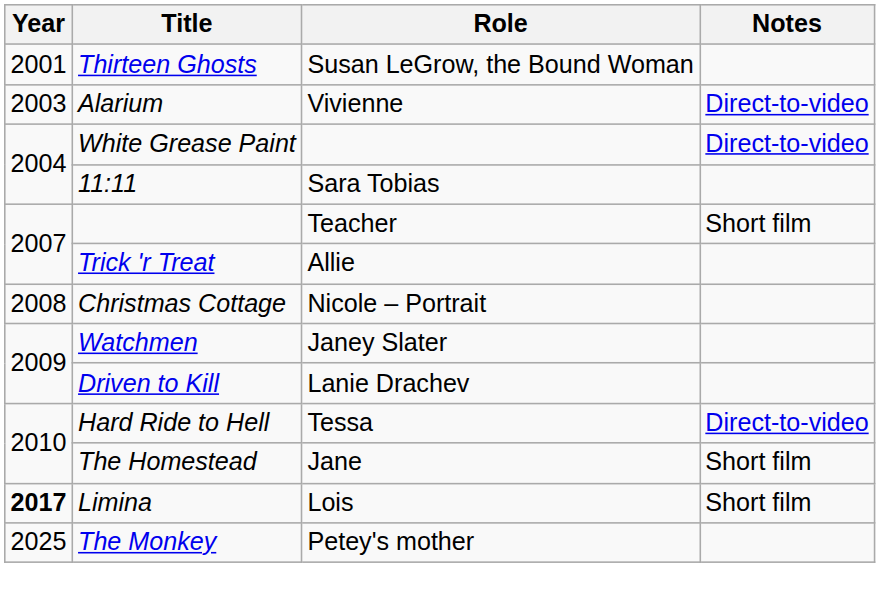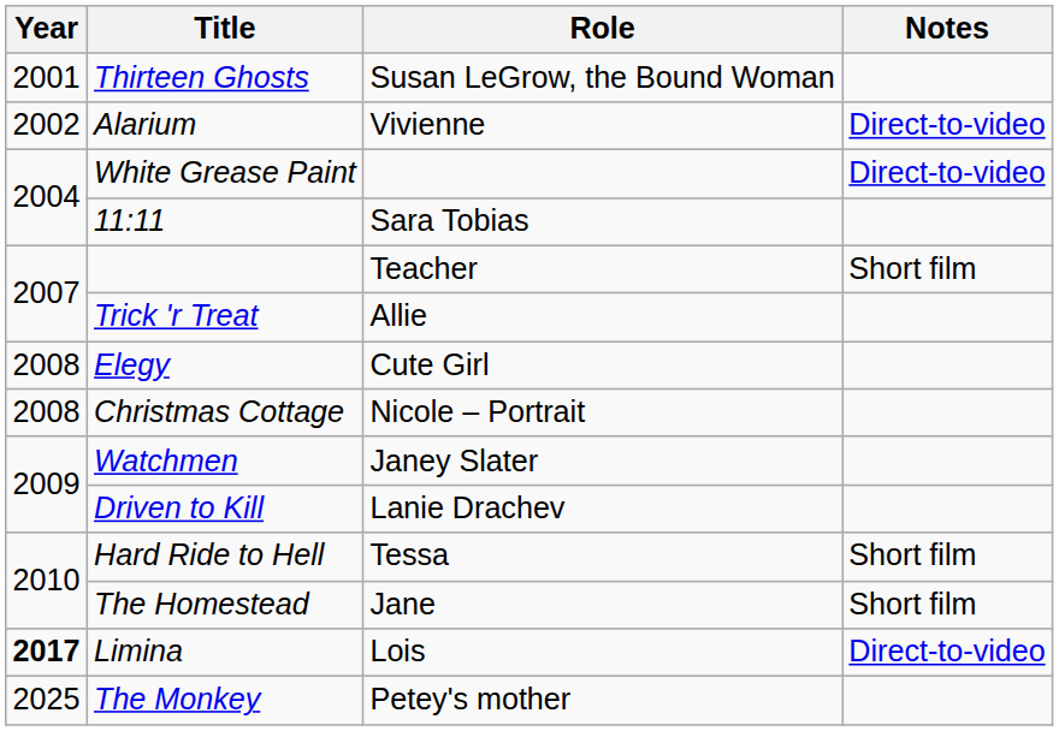 <table class="wikitable sortable">
 <tr>
 <th scope="col">Year</th>
 <th scope="col">Title</th>
 <th scope="col">Role</th>
 <th scope="col" class="unsortable">Notes</th>
 </tr>
 <tr>
 <td>2001</td>
 <td><em><a href='#'>Thirteen Ghosts</a></em></td>
 <td>Susan LeGrow, the Bound Woman</td>
 <td></td>
 </tr>
 <tr>
-<td>2003</td>
+<td>2002</td>
 <td><em>Alarium</em></td>
 <td>Vivienne</td>
 <td><a href='#'>Direct-to-video</a></td>
 </tr>
 <tr>
 <td rowspan ="2">2004</td>
 <td><em>White Grease Paint</em></td>
 <td></td>
 <td><a href='#'>Direct-to-video</a></td>
 </tr>
 <tr>
 <td><em>11:11</em></td>
 <td>Sara Tobias</td>
 <td></td>
 </tr>
 <tr>
 <td rowspan ="2">2007</td>
 <td><em></em></td>
 <td>Teacher</td>
 <td>Short film</td>
 </tr>
 <tr>
 <td><em><a href='#'>Trick 'r Treat</a></em></td>
 <td>Allie</td>
 <td></td>
 </tr>
 <tr>
 <td>2008</td>
+<td><em><a href='#'>Elegy</a></em></td>
+<td>Cute Girl</td>
+<td></td>
+</tr>
+<tr>
+<td>2008</td>
 <td><em>Christmas Cottage</em></td>
 <td>Nicole – Portrait</td>
 <td></td>
 </tr>
 <tr>
 <td rowspan ="2">2009</td>
 <td><em><a href='#'>Watchmen</a></em></td>
 <td>Janey Slater</td>
 <td></td>
 </tr>
 <tr>
 <td><em><a href='#'>Driven to Kill</a></em></td>
 <td>Lanie Drachev</td>
 <td></td>
 </tr>
 <tr>
 <td rowspan ="2">2010</td>
 <td><em>Hard Ride to Hell</em></td>
 <td>Tessa</td>
-<td><a href='#'>Direct-to-video</a></td>
+<td>Short film</td>
 </tr>
 <tr>
 <td data-sort-value="Homestead, The"><em>The Homestead</em></td>
 <td>Jane</td>
 <td>Short film</td>
 </tr>
 <tr>
 <td><strong>2017</strong></td>
 <td><em>Limina</em></td>
 <td>Lois</td>
-<td>Short film</td>
+<td><a href='#'>Direct-to-video</a></td>
 </tr>
 <tr>
 <td>2025</td>
 <td><em><a href='#'>The Monkey</a></em></td>
 <td>Petey's mother</td>
 <td></td>
 </tr>
 </table>
